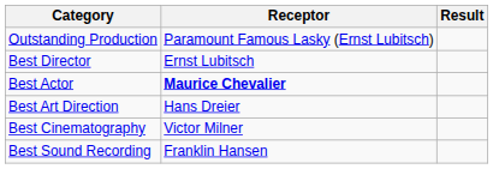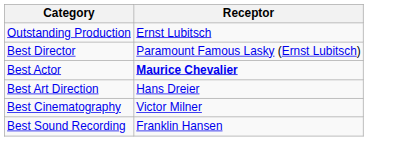 <table class="wikitable">
 <tr>
 <th>Category</th>
 <th>Receptor</th>
-<th>Result</th>
 </tr>
 <tr>
 <td><a href='#'>Outstanding Production</a></td>
-<td><a href='#'>Paramount Famous Lasky</a> (<a href='#'>Ernst Lubitsch</a>)</td>
-<td></td>
+<td><a href='#'>Ernst Lubitsch</a></td>
 </tr>
 <tr>
 <td><a href='#'>Best Director</a></td>
-<td><a href='#'>Ernst Lubitsch</a></td>
-<td></td>
+<td><a href='#'>Paramount Famous Lasky</a> (<a href='#'>Ernst Lubitsch</a>)</td>
 </tr>
 <tr>
 <td><a href='#'>Best Actor</a></td>
 <td><strong><a href='#'>Maurice Chevalier</a></strong></td>
-<td></td>
 </tr>
 <tr>
 <td><a href='#'>Best Art Direction</a></td>
 <td><a href='#'>Hans Dreier</a></td>
-<td></td>
 </tr>
 <tr>
 <td><a href='#'>Best Cinematography</a></td>
 <td><a href='#'>Victor Milner</a></td>
-<td></td>
 </tr>
 <tr>
 <td><a href='#'>Best Sound Recording</a></td>
 <td><a href='#'>Franklin Hansen</a></td>
-<td></td>
 </tr>
 </table>
